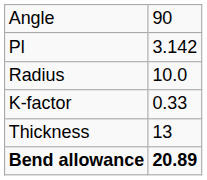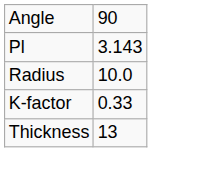 <table class="wikitable">
 <tr>
 <td>Angle</td>
 <td>90</td>
 </tr>
 <tr>
 <td>Pl</td>
-<td>3.142</td>
+<td>3.143</td>
 </tr>
 <tr>
 <td>Radius</td>
 <td>10.0</td>
 </tr>
 <tr>
 <td>K-factor</td>
 <td>0.33</td>
 </tr>
 <tr>
 <td>Thickness</td>
 <td>13</td>
 </tr>
-<tr>
-<td><strong>Bend allowance</strong></td>
-<td><strong>20.89</strong></td>
-</tr>
 </table>
